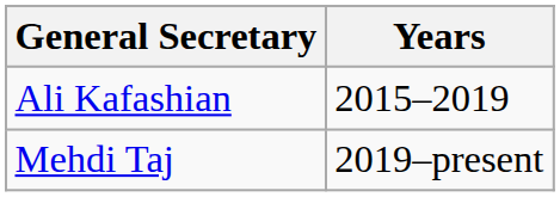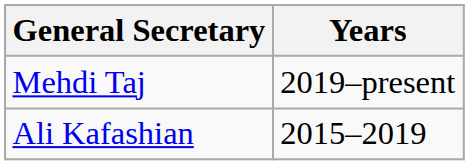 <table class="wikitable">
 <tr>
 <th>General Secretary</th>
 <th>Years</th>
 </tr>
 <tr>
+<td> <a href='#'>Mehdi Taj</a></td>
+<td>2019–present</td>
+</tr>
+<tr>
 <td> <a href='#'>Ali Kafashian</a></td>
 <td>2015–2019</td>
 </tr>
-<tr>
-<td> <a href='#'>Mehdi Taj</a></td>
-<td>2019–present</td>
-</tr>
 </table>
